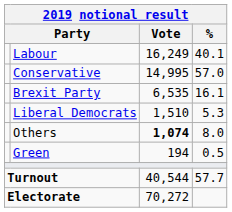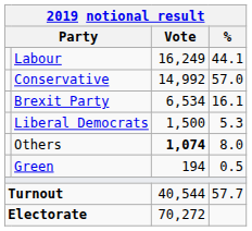 <table class="wikitable">
 <tr>
 <th colspan="4"><a href='#'>2019</a> <a href='#'>notional result</a></th>
 </tr>
 <tr>
 <th bgcolor="#DDDDFF" width="130px" colspan="2">Party</th>
 <th bgcolor="#DDDDFF" width="50px">Vote</th>
 <th bgcolor="#DDDDFF" width="30px">%</th>
 </tr>
 <tr>
 <td></td>
 <td><a href='#'>Labour</a></td>
 <td align=right>16,249</td>
-<td align=right>40.1</td>
+<td align=right>44.1</td>
 </tr>
 <tr>
 <td></td>
 <td><a href='#'>Conservative</a></td>
-<td align=right>14,995</td>
+<td align=right>14,992</td>
 <td align=right>57.0</td>
 </tr>
 <tr>
 <td></td>
 <td><a href='#'>Brexit Party</a></td>
-<td align=right>6,535</td>
+<td align=right>6,534</td>
 <td align=right>16.1</td>
 </tr>
 <tr>
 <td></td>
 <td><a href='#'>Liberal Democrats</a></td>
-<td align=right>1,510</td>
+<td align=right>1,500</td>
 <td align=right>5.3</td>
 </tr>
 <tr>
 <td></td>
 <td>Others</td>
 <td align=right><strong>1,074</strong></td>
 <td align=right>8.0</td>
 </tr>
 <tr>
 <td></td>
 <td><a href='#'>Green</a></td>
 <td align=right>194</td>
 <td align=right>0.5</td>
 </tr>
 <tr>
 <td colspan="4" bgcolor="#EAECF0"></td>
 </tr>
 <tr>
 <td colspan="2"><strong>Turnout</strong></td>
 <td align=right>40,544</td>
 <td align=right>57.7</td>
 </tr>
 <tr>
 <td colspan="2"><strong>Electorate</strong></td>
 <td align=right>70,272</td>
 </tr>
 </table>
